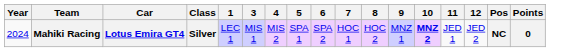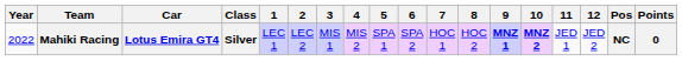 <table class="wikitable" style="text-align:center; font-size:85%">
 <tr>
 <th>Year</th>
 <th>Team</th>
 <th>Car</th>
 <th>Class</th>
 <th>1</th>
+<th>2</th>
 <th>3</th>
 <th>4</th>
 <th>5</th>
 <th>6</th>
 <th>7</th>
 <th>8</th>
 <th>9</th>
 <th>10</th>
 <th>11</th>
 <th>12</th>
 <th>Pos</th>
 <th>Points</th>
 </tr>
 <tr>
-<td><a href='#'>2024</a></td>
+<td><a href='#'>2022</a></td>
 <th nowrap>Mahiki Racing</th>
 <th nowrap><a href='#'>Lotus Emira GT4</a></th>
 <th>Silver</th>
 <td style="background:#CFCFFF;"><a href='#'>LEC<br>1</a><br></td>
+<td style="background:#CFCFFF;"><a href='#'>LEC<br>2</a><br></td>
 <td style="background:#CFCFFF;"><a href='#'>MIS<br>1</a><br></td>
 <td style="background:#EFCFFF;"><a href='#'>MIS<br>2</a><br></td>
 <td style="background:#EFCFFF;"><a href='#'>SPA<br>1</a><br></td>
 <td style="background:#EFCFFF;"><a href='#'>SPA<br>2</a><br></td>
 <td style="background:#EFCFFF;"><a href='#'>HOC<br>1</a><br></td>
 <td style="background:#EFCFFF;"><a href='#'>HOC<br>2</a><br></td>
-<td style="background:#CFCFFF;"><a href='#'>MNZ<br>1</a><br></td>
+<td style="background:#CFCFFF;"><strong><a href='#'>MNZ<br>1</a><br></strong></td>
 <td style="background:#EFCFFF;"><strong><a href='#'>MNZ<br>2</a><br></strong></td>
 <td><a href='#'>JED<br>1</a></td>
 <td><a href='#'>JED<br>2</a></td>
 <th>NC</th>
 <th>0</th>
 </tr>
 </table>
